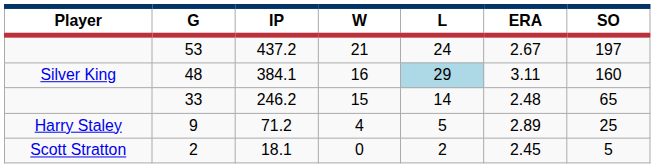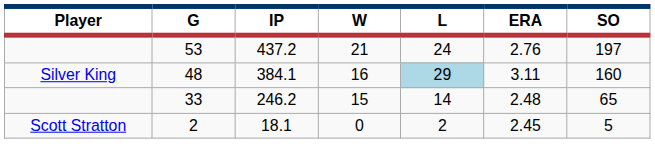 <table class="wikitable sortable">
 <tr>
 <th style="background:#FFFFFF; border-top:#023465 5px solid; border-bottom:#ba313c 5px solid;" width="16%">Player</th>
 <th style="background:#FFFFFF; border-top:#023465 5px solid; border-bottom:#ba313c 5px solid;" width="9%">G</th>
 <th style="background:#FFFFFF; border-top:#023465 5px solid; border-bottom:#ba313c 5px solid;" width="9%">IP</th>
 <th style="background:#FFFFFF; border-top:#023465 5px solid; border-bottom:#ba313c 5px solid;" width="9%">W</th>
 <th style="background:#FFFFFF; border-top:#023465 5px solid; border-bottom:#ba313c 5px solid;" width="9%">L</th>
 <th style="background:#FFFFFF; border-top:#023465 5px solid; border-bottom:#ba313c 5px solid;" width="9%">ERA</th>
 <th style="background:#FFFFFF; border-top:#023465 5px solid; border-bottom:#ba313c 5px solid;" width="9%">SO</th>
 </tr>
 <tr align="center">
 <td></td>
 <td>53</td>
 <td>437.2</td>
 <td>21</td>
 <td>24</td>
-<td>2.67</td>
+<td>2.76</td>
 <td>197</td>
 </tr>
 <tr align="center">
 <td><a href='#'>Silver King</a></td>
 <td>48</td>
 <td>384.1</td>
 <td>16</td>
 <td style="background: lightblue;">29</td>
 <td>3.11</td>
 <td>160</td>
 </tr>
 <tr align=center>
 <td></td>
 <td>33</td>
 <td>246.2</td>
 <td>15</td>
 <td>14</td>
 <td>2.48</td>
 <td>65</td>
 </tr>
-<tr align="center">
-<td><a href='#'>Harry Staley</a></td>
-<td>9</td>
-<td>71.2</td>
-<td>4</td>
-<td>5</td>
-<td>2.89</td>
-<td>25</td>
-</tr>
 <tr align=center>
 <td><a href='#'>Scott Stratton</a></td>
 <td>2</td>
 <td>18.1</td>
 <td>0</td>
 <td>2</td>
 <td>2.45</td>
 <td>5</td>
 </tr>
 </table>
